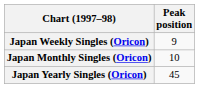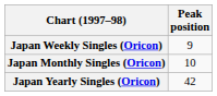 <table class="wikitable sortable plainrowheaders" style="text-align:center;">
 <tr>
 <th scope="col">Chart (1997–98)</th>
 <th scope="col">Peak<br>position</th>
 </tr>
 <tr>
 <th scope="row">Japan Weekly Singles (<a href='#'>Oricon</a>)</th>
 <td style="text-align:center;">9</td>
 </tr>
 <tr>
 <th scope="row">Japan Monthly Singles (<a href='#'>Oricon</a>)</th>
 <td style="text-align:center;">10</td>
 </tr>
 <tr>
 <th scope="row">Japan Yearly Singles (<a href='#'>Oricon</a>)</th>
-<td style="text-align:center;">45</td>
+<td style="text-align:center;">42</td>
 </tr>
 </table>
